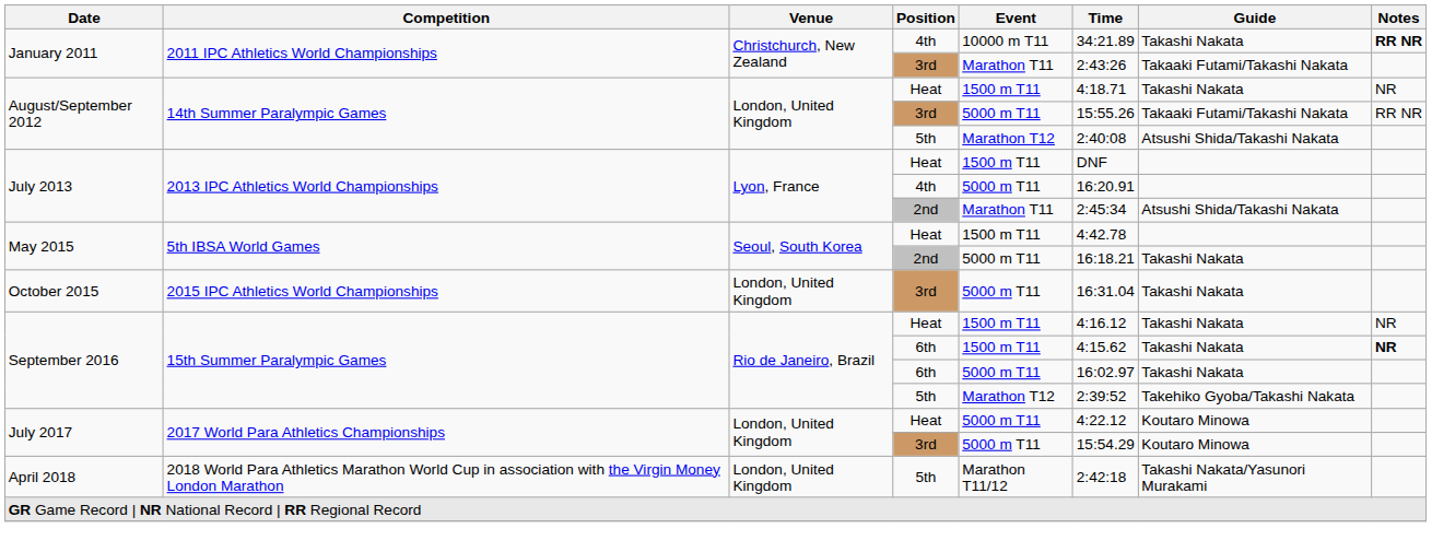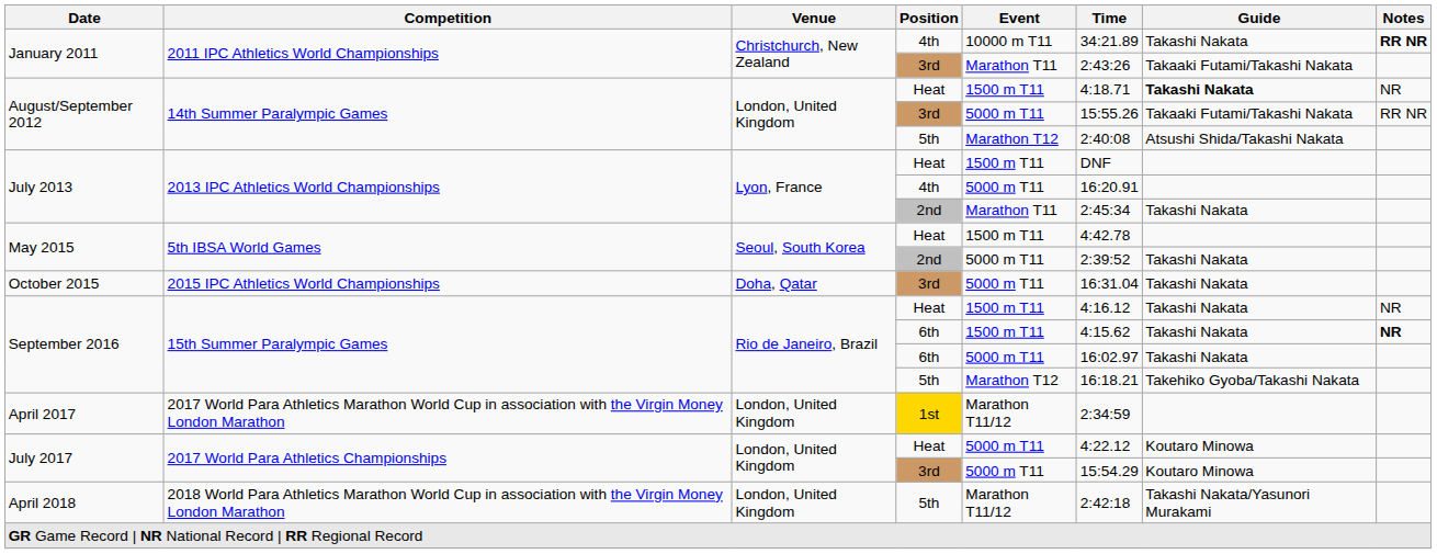 <table class="wikitable" style="font-size:82%; text-align:left">
 <tr>
 <th>Date</th>
 <th>Competition</th>
 <th>Venue</th>
 <th style="white-space:nowrap">Position</th>
 <th>Event</th>
 <th>Time</th>
 <th style="white-space:nowrap">Guide</th>
 <th>Notes</th>
 </tr>
 <tr>
 <td rowspan=2>January 2011</td>
 <td rowspan=2><a href='#'>2011 IPC Athletics World Championships</a></td>
 <td rowspan=2><a href='#'>Christchurch</a>, New Zealand</td>
 <td style="text-align:center">4th</td>
 <td style="white-space:nowrap">10000 m T11</td>
 <td>34:21.89</td>
 <td>Takashi Nakata</td>
 <td style="white-space:nowrap"><strong>RR</strong> <strong>NR</strong> </td>
 </tr>
 <tr>
 <td style="background:#cc9966;text-align:center">3rd</td>
 <td><a href='#'>Marathon</a> T11</td>
 <td>2:43:26</td>
 <td style="white-space:nowrap">Takaaki Futami/Takashi Nakata</td>
 <td></td>
 </tr>
 <tr>
 <td rowspan=3>August/September 2012</td>
 <td style="white-space:nowrap" rowspan=3><a href='#'>14th Summer Paralympic Games</a></td>
 <td rowspan=3>London, United Kingdom</td>
 <td style="text-align:center">Heat</td>
 <td><a href='#'>1500 m T11</a></td>
 <td>4:18.71</td>
-<td>Takashi Nakata</td>
+<td><strong>Takashi Nakata</strong></td>
 <td>NR </td>
 </tr>
 <tr>
 <td style="background:#cc9966;text-align:center">3rd</td>
 <td><a href='#'>5000 m T11</a></td>
 <td>15:55.26</td>
 <td style="white-space:nowrap">Takaaki Futami/Takashi Nakata</td>
 <td>RR NR </td>
 </tr>
 <tr>
 <td style="text-align:center">5th</td>
 <td style="white-space:nowrap"><a href='#'>Marathon T12</a></td>
 <td>2:40:08</td>
 <td>Atsushi Shida/Takashi Nakata</td>
 <td></td>
 </tr>
 <tr>
 <td rowspan=3>July 2013</td>
 <td rowspan=3><a href='#'>2013 IPC Athletics World Championships</a></td>
 <td rowspan=3><a href='#'>Lyon</a>, France</td>
 <td style="text-align:center">Heat</td>
 <td><a href='#'>1500 m</a> T11</td>
 <td>DNF</td>
 <td></td>
 <td></td>
 </tr>
 <tr>
 <td style="text-align:center">4th</td>
 <td><a href='#'>5000 m</a> T11</td>
 <td>16:20.91</td>
 <td></td>
 <td></td>
 </tr>
 <tr>
 <td style="background:silver;text-align:center">2nd</td>
 <td><a href='#'>Marathon</a> T11</td>
 <td style="white-space:nowrap">2:45:34</td>
-<td>Atsushi Shida/Takashi Nakata</td>
+<td>Takashi Nakata</td>
 <td></td>
 </tr>
 <tr>
 <td rowspan=2>May 2015</td>
 <td rowspan=2><a href='#'>5th IBSA World Games</a></td>
 <td rowspan=2><a href='#'>Seoul</a>, <a href='#'>South Korea</a></td>
 <td style="text-align:center">Heat</td>
 <td>1500 m T11</td>
 <td>4:42.78</td>
 <td></td>
 <td></td>
 </tr>
 <tr>
 <td style="background:silver;text-align:center">2nd</td>
 <td>5000 m T11</td>
-<td>16:18.21</td>
+<td>2:39:52</td>
 <td>Takashi Nakata</td>
 <td></td>
 </tr>
 <tr>
 <td>October 2015</td>
 <td><a href='#'>2015 IPC Athletics World Championships</a></td>
-<td>London, United Kingdom</td>
+<td><a href='#'>Doha</a>, <a href='#'>Qatar</a></td>
 <td style="background:#cc9966;text-align:center">3rd</td>
 <td><a href='#'>5000 m</a> T11</td>
 <td>16:31.04</td>
 <td>Takashi Nakata</td>
 <td></td>
 </tr>
 <tr>
 <td rowspan=4>September 2016</td>
 <td rowspan=4><a href='#'>15th Summer Paralympic Games</a></td>
 <td rowspan=4><a href='#'>Rio de Janeiro</a>, Brazil</td>
 <td style="text-align:center">Heat</td>
 <td><a href='#'>1500 m T11</a></td>
 <td>4:16.12</td>
 <td>Takashi Nakata</td>
 <td>NR </td>
 </tr>
 <tr>
 <td style="text-align:center">6th</td>
 <td><a href='#'>1500 m T11</a></td>
 <td>4:15.62</td>
 <td>Takashi Nakata</td>
 <td><strong>NR</strong> </td>
 </tr>
 <tr>
 <td style="text-align:center">6th</td>
 <td><a href='#'>5000 m T11</a></td>
 <td>16:02.97</td>
 <td>Takashi Nakata</td>
 <td></td>
 </tr>
 <tr>
 <td style="text-align:center">5th</td>
 <td><a href='#'>Marathon</a> T12</td>
-<td>2:39:52</td>
+<td>16:18.21</td>
 <td>Takehiko Gyoba/Takashi Nakata</td>
+<td></td>
+</tr>
+<tr>
+<td>April 2017</td>
+<td>2017 World Para Athletics Marathon World Cup in association with <a href='#'>the Virgin Money London Marathon</a></td>
+<td>London, United Kingdom</td>
+<td style="background:gold;text-align:center">1st</td>
+<td>Marathon T11/12</td>
+<td>2:34:59</td>
+<td></td>
 <td></td>
 </tr>
 <tr>
 <td rowspan=2>July 2017</td>
 <td rowspan=2><a href='#'>2017 World Para Athletics Championships</a></td>
 <td rowspan=2>London, United Kingdom</td>
 <td style="text-align:center">Heat</td>
 <td><a href='#'>5000 m T11</a></td>
 <td>4:22.12</td>
 <td>Koutaro Minowa</td>
 <td></td>
 </tr>
 <tr>
 <td style="background:#cc9966;text-align:center">3rd</td>
 <td><a href='#'>5000 m</a> T11</td>
 <td>15:54.29</td>
 <td>Koutaro Minowa</td>
 <td></td>
 </tr>
 <tr>
 <td>April 2018</td>
 <td>2018 World Para Athletics Marathon World Cup in association with <a href='#'>the Virgin Money London Marathon</a></td>
 <td>London, United Kingdom</td>
 <td style="text-align:center">5th</td>
 <td>Marathon T11/12</td>
 <td>2:42:18</td>
 <td>Takashi Nakata/Yasunori Murakami</td>
 <td></td>
 </tr>
 <tr bgcolor= e8e8e8>
 <td colspan=8><strong>GR</strong> Game Record | <strong>NR</strong> National Record | <strong>RR</strong> Regional Record</td>
 </tr>
 <tr>
 </tr>
 </table>
